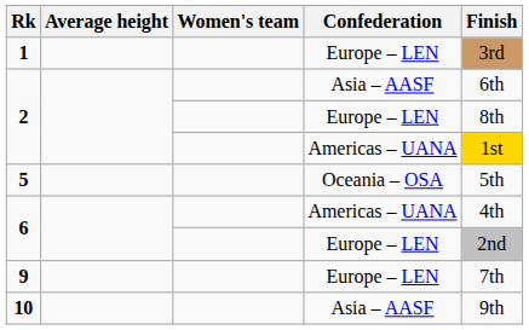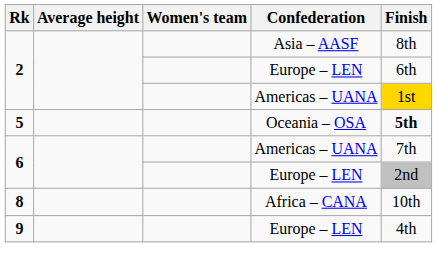 <table class="wikitable sortable" style="text-align: center; font-size: 95%; margin-left: 1em;">
 <tr>
 <th>Rk</th>
 <th>Average height</th>
 <th>Women's team</th>
 <th>Confederation</th>
 <th>Finish</th>
 </tr>
 <tr>
-<td><strong>1</strong></td>
-<td style="text-align: left;"></td>
-<td style="text-align: left;"></td>
-<td>Europe – <a href='#'>LEN</a></td>
-<td style="background-color: #cc9966;">3rd</td>
-</tr>
-<tr>
 <td rowspan="3"><strong>2</strong></td>
 <td rowspan="3" style="text-align: left;"></td>
 <td style="text-align: left;"></td>
 <td>Asia – <a href='#'>AASF</a></td>
-<td>6th</td>
+<td>8th</td>
 </tr>
 <tr>
 <td style="text-align: left;"></td>
 <td>Europe – <a href='#'>LEN</a></td>
-<td>8th</td>
+<td>6th</td>
 </tr>
 <tr>
 <td style="text-align: left;"></td>
 <td>Americas – <a href='#'>UANA</a></td>
 <td style="background-color: gold;">1st</td>
 </tr>
 <tr>
 <td><strong>5</strong></td>
 <td style="text-align: left;"></td>
 <td style="text-align: left;"></td>
 <td>Oceania – <a href='#'>OSA</a></td>
-<td>5th</td>
+<td><strong>5th</strong></td>
 </tr>
 <tr>
 <td rowspan="2"><strong>6</strong></td>
 <td rowspan="2" style="text-align: left;"></td>
 <td style="text-align: left;"></td>
 <td>Americas – <a href='#'>UANA</a></td>
-<td>4th</td>
+<td>7th</td>
 </tr>
 <tr>
 <td style="text-align: left;"></td>
 <td>Europe – <a href='#'>LEN</a></td>
 <td style="background-color: silver;">2nd</td>
 </tr>
 <tr>
+<td><strong>8</strong></td>
+<td style="text-align: left;"></td>
+<td style="text-align: left;"></td>
+<td>Africa – <a href='#'>CANA</a></td>
+<td>10th</td>
+</tr>
+<tr>
 <td><strong>9</strong></td>
 <td style="text-align: left;"></td>
 <td style="text-align: left;"></td>
 <td>Europe – <a href='#'>LEN</a></td>
-<td>7th</td>
-</tr>
-<tr>
-<td><strong>10</strong></td>
-<td style="text-align: left;"></td>
-<td style="text-align: left;"></td>
-<td>Asia – <a href='#'>AASF</a></td>
-<td>9th</td>
+<td>4th</td>
 </tr>
 </table>
